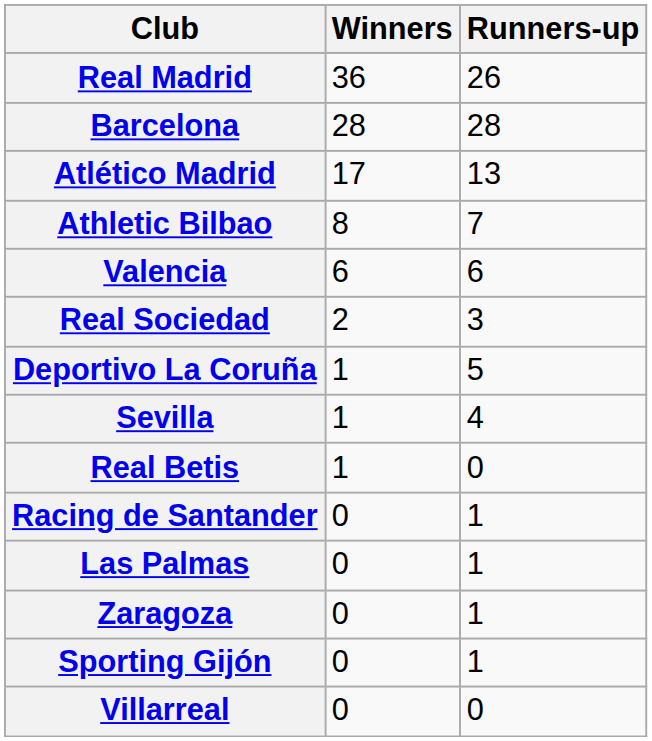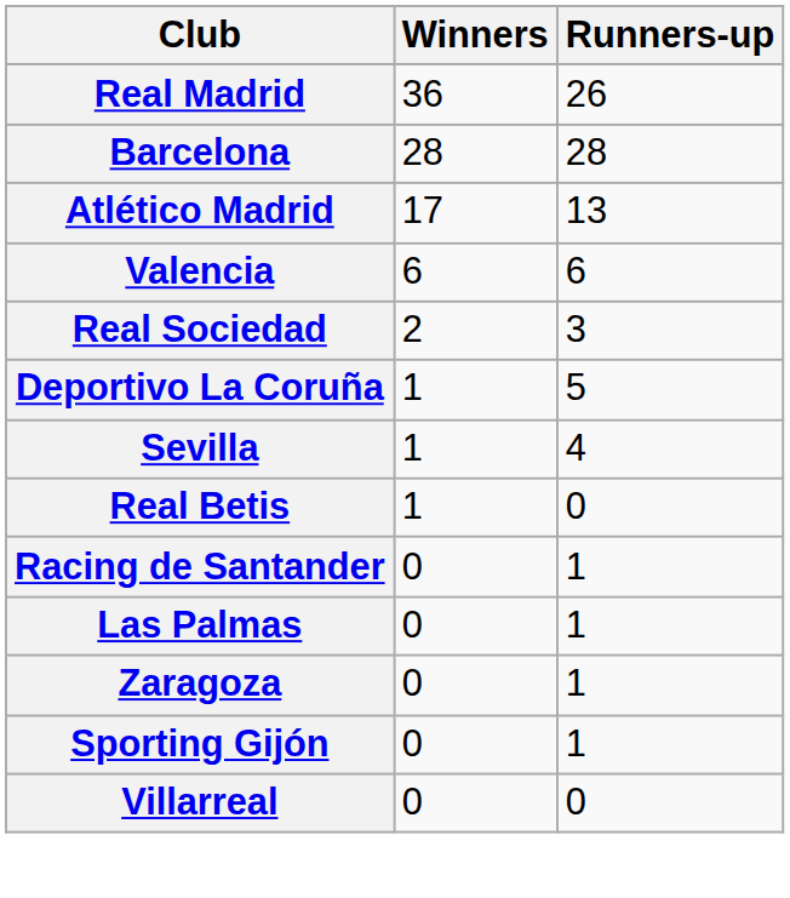 <table class="sortable plainrowheaders wikitable col2center col3center">
 <tr>
 <th scope=col>Club</th>
 <th scope=col>Winners</th>
 <th scope=col>Runners-up</th>
 </tr>
 <tr>
 <th scope=row><strong><a href='#'>Real Madrid</a></strong></th>
 <td>36</td>
 <td>26</td>
 </tr>
 <tr>
 <th scope=row><strong><a href='#'>Barcelona</a></strong></th>
 <td>28</td>
 <td>28</td>
 </tr>
 <tr>
 <th scope=row><strong><a href='#'>Atlético Madrid</a></strong></th>
 <td>17</td>
 <td>13</td>
-</tr>
-<tr>
-<th scope=row><strong><a href='#'>Athletic Bilbao</a></strong></th>
-<td>8</td>
-<td>7</td>
 </tr>
 <tr>
 <th scope=row><strong><a href='#'>Valencia</a></strong></th>
 <td>6</td>
 <td>6</td>
 </tr>
 <tr>
 <th scope=row><strong><a href='#'>Real Sociedad</a></strong></th>
 <td>2</td>
 <td>3</td>
 </tr>
 <tr>
 <th scope=row><a href='#'>Deportivo La Coruña</a></th>
 <td>1</td>
 <td>5</td>
 </tr>
 <tr>
 <th scope=row><strong><a href='#'>Sevilla</a></strong></th>
 <td>1</td>
 <td>4</td>
 </tr>
 <tr>
 <th scope=row><strong><a href='#'>Real Betis</a></strong></th>
 <td>1</td>
 <td>0</td>
 </tr>
 <tr>
 <th scope=row><a href='#'>Racing de Santander</a></th>
 <td>0</td>
 <td>1</td>
 </tr>
 <tr>
 <th scope=row><strong><a href='#'>Las Palmas</a></strong></th>
 <td>0</td>
 <td>1</td>
 </tr>
 <tr>
 <th scope=row><a href='#'>Zaragoza</a></th>
 <td>0</td>
 <td>1</td>
 </tr>
 <tr>
 <th scope=row><a href='#'>Sporting Gijón</a></th>
 <td>0</td>
 <td>1</td>
 </tr>
 <tr>
 <th scope=row><strong><a href='#'>Villarreal</a></strong></th>
 <td>0</td>
 <td>0</td>
 </tr>
 </table>
